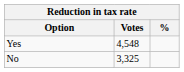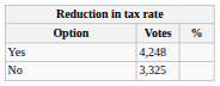 <table class="wikitable">
 <tr>
 <th colspan="3">Reduction in tax rate</th>
 </tr>
 <tr>
 <th style="width: 170px">Option</th>
 <th style="width: 50px">Votes</th>
 <th style="width: 40px">%</th>
 </tr>
 <tr>
 <td>Yes</td>
-<td>4,548</td>
+<td>4,248</td>
 <td></td>
 </tr>
 <tr>
 <td>No</td>
 <td>3,325</td>
 <td></td>
 </tr>
 </table>
